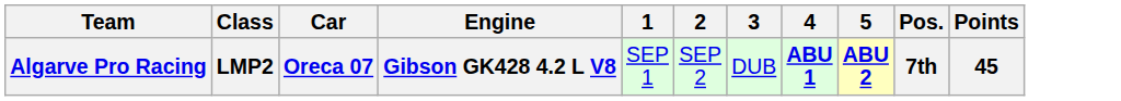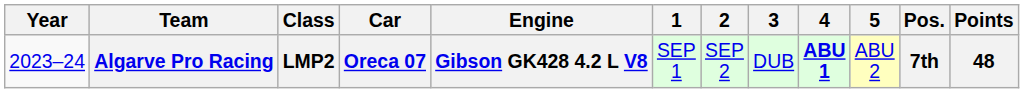 <table class="wikitable" style="text-align:center; font-size:85%">
 <tr>
+<th>Year</th>
 <th>Team</th>
 <th>Class</th>
 <th>Car</th>
 <th>Engine</th>
 <th>1</th>
 <th>2</th>
 <th>3</th>
 <th>4</th>
 <th>5</th>
 <th>Pos.</th>
 <th>Points</th>
 </tr>
 <tr>
+<td nowrap><a href='#'>2023–24</a></td>
 <th nowrap><a href='#'>Algarve Pro Racing</a></th>
 <th>LMP2</th>
 <th nowrap><a href='#'>Oreca 07</a></th>
 <th nowrap><a href='#'>Gibson</a> GK428 4.2 L <a href='#'>V8</a></th>
 <td style="background:#DFFFDF;"><a href='#'>SEP<br>1</a><br></td>
 <td style="background:#DFFFDF;"><a href='#'>SEP<br>2</a><br></td>
 <td style="background:#DFFFDF;"><a href='#'>DUB</a><br></td>
 <td style="background:#DFFFDF;"><strong><a href='#'>ABU<br>1</a><br></strong></td>
-<td style="background:#FFFFBF;"><strong><a href='#'>ABU<br>2</a><br></strong></td>
+<td style="background:#FFFFBF;"><a href='#'>ABU<br>2</a><br></td>
 <th>7th</th>
-<th>45</th>
+<th>48</th>
 </tr>
 </table>
